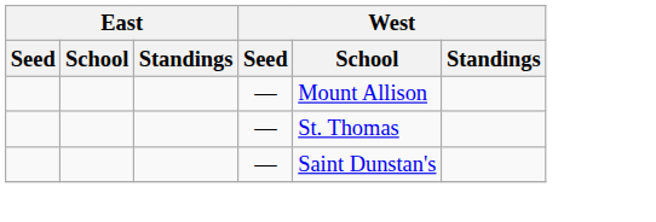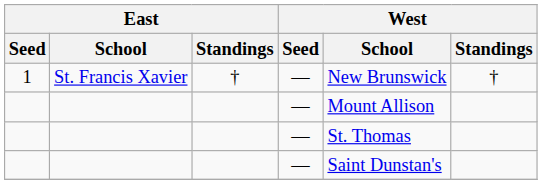 <table class="wikitable">
 <tr>
 <th colspan=3>East</th>
 <th colspan=3>West</th>
 </tr>
 <tr>
 <th>Seed</th>
 <th>School</th>
 <th>Standings</th>
 <th>Seed</th>
 <th>School</th>
 <th>Standings</th>
+</tr>
+<tr>
+<td align=center>1</td>
+<td><a href='#'>St. Francis Xavier</a></td>
+<td align=center>†</td>
+<td align=center>—</td>
+<td><a href='#'>New Brunswick</a></td>
+<td align=center>†</td>
 </tr>
 <tr>
 <td></td>
 <td></td>
 <td></td>
 <td align=center>—</td>
 <td><a href='#'>Mount Allison</a></td>
 <td></td>
 </tr>
 <tr>
 <td></td>
 <td></td>
 <td></td>
 <td align=center>—</td>
 <td><a href='#'>St. Thomas</a></td>
 <td></td>
 </tr>
 <tr>
 <td></td>
 <td></td>
 <td></td>
 <td align=center>—</td>
 <td><a href='#'>Saint Dunstan's</a></td>
 <td></td>
 </tr>
 <tr>
 </tr>
 </table>
